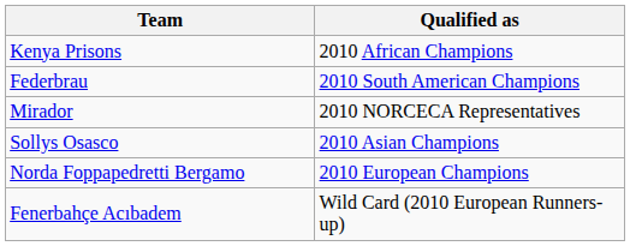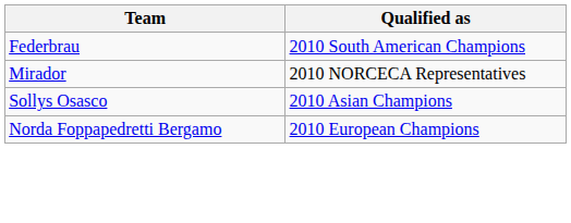 <table class="wikitable">
 <tr>
 <th width=250>Team</th>
 <th width=250>Qualified as</th>
-</tr>
-<tr>
-<td> <a href='#'>Kenya Prisons</a></td>
-<td>2010 <a href='#'>African Champions</a></td>
 </tr>
 <tr>
 <td> <a href='#'>Federbrau</a></td>
 <td><a href='#'>2010 South American Champions</a></td>
 </tr>
 <tr>
 <td> <a href='#'>Mirador</a></td>
 <td>2010 NORCECA Representatives</td>
 </tr>
 <tr>
 <td> <a href='#'>Sollys Osasco</a></td>
 <td><a href='#'>2010 Asian Champions</a></td>
 </tr>
 <tr>
 <td> <a href='#'>Norda Foppapedretti Bergamo</a></td>
 <td><a href='#'>2010 European Champions</a></td>
 </tr>
-<tr>
-<td> <a href='#'>Fenerbahçe Acıbadem</a></td>
-<td>Wild Card (2010 European Runners-up)</td>
-</tr>
 </table>
